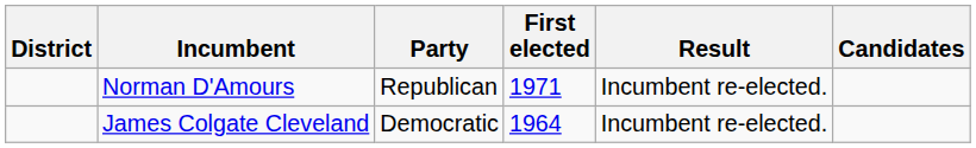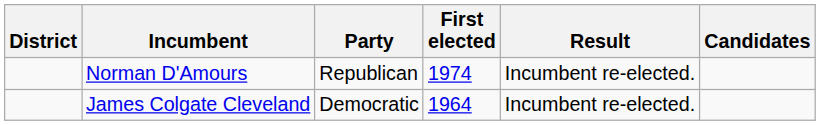 <table class=wikitable>
 <tr valign=bottom>
 <th>District</th>
 <th>Incumbent</th>
 <th>Party</th>
 <th>First<br>elected</th>
 <th>Result</th>
 <th>Candidates</th>
 </tr>
 <tr>
 <td></td>
 <td><a href='#'>Norman D'Amours</a></td>
 <td>Republican</td>
-<td><a href='#'>1971</a></td>
+<td><a href='#'>1974</a></td>
 <td>Incumbent re-elected.</td>
 <td nowrap></td>
 </tr>
 <tr>
 <td></td>
 <td><a href='#'>James Colgate Cleveland</a></td>
 <td>Democratic</td>
 <td><a href='#'>1964</a></td>
 <td>Incumbent re-elected.</td>
 <td nowrap></td>
 </tr>
 </table>
